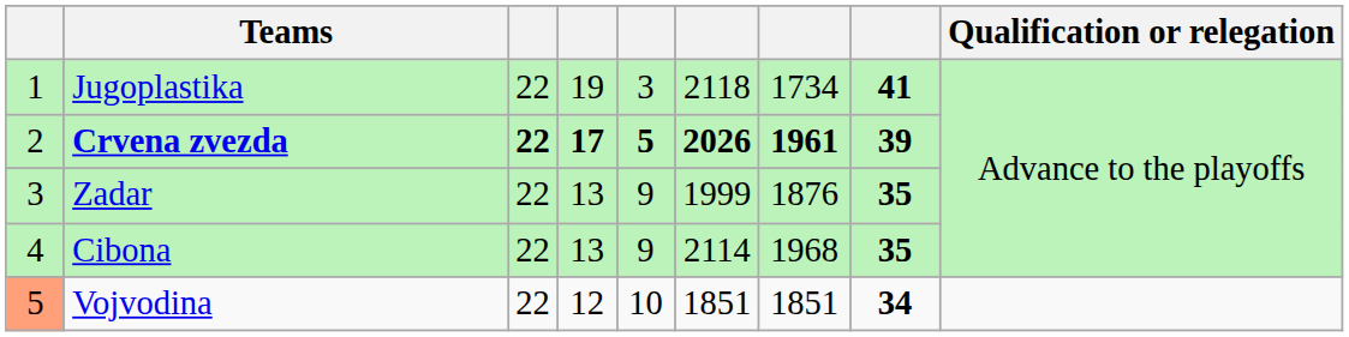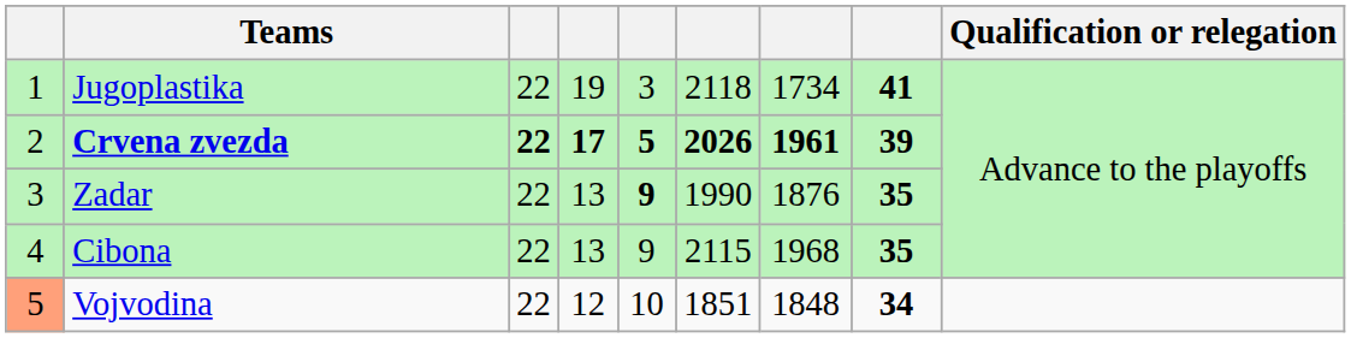 <table class="wikitable" style="text-align: center;">
 <tr>
 <th width=20></th>
 <th width=200>Teams</th>
 <th></th>
 <th width=20></th>
 <th width=20></th>
 <th width=20></th>
 <th width=35></th>
 <th width=35></th>
 <th>Qualification or relegation</th>
 </tr>
 <tr align=center style="background:#BBF3BB">
 <td>1</td>
 <td style="text-align:left;"><a href='#'>Jugoplastika</a></td>
 <td>22</td>
 <td>19</td>
 <td>3</td>
 <td>2118</td>
 <td>1734</td>
 <td><strong>41</strong></td>
 <td rowspan=4>Advance to the playoffs</td>
 </tr>
 <tr align=center style="background:#BBF3BB">
 <td>2</td>
 <td style="text-align:left;"><strong><a href='#'>Crvena zvezda</a></strong></td>
 <td><strong>22</strong></td>
 <td><strong>17</strong></td>
 <td><strong>5</strong></td>
 <td><strong>2026</strong></td>
 <td><strong>1961</strong></td>
 <td><strong>39</strong></td>
 </tr>
 <tr align=center style="background:#BBF3BB">
 <td>3</td>
 <td style="text-align:left;"><a href='#'>Zadar</a></td>
 <td>22</td>
 <td>13</td>
-<td>9</td>
-<td>1999</td>
+<td><strong>9</strong></td>
+<td>1990</td>
 <td>1876</td>
 <td><strong>35</strong></td>
 </tr>
 <tr align=center style="background:#BBF3BB">
 <td>4</td>
 <td style="text-align:left;"><a href='#'>Cibona</a></td>
 <td>22</td>
 <td>13</td>
 <td>9</td>
-<td>2114</td>
+<td>2115</td>
 <td>1968</td>
 <td><strong>35</strong></td>
 </tr>
 <tr align=center>
 <td style="background: lightsalmon;">5</td>
 <td style="text-align:left;"><a href='#'>Vojvodina</a></td>
 <td>22</td>
 <td>12</td>
 <td>10</td>
 <td>1851</td>
-<td>1851</td>
+<td>1848</td>
 <td><strong>34</strong></td>
 </tr>
 </table>
